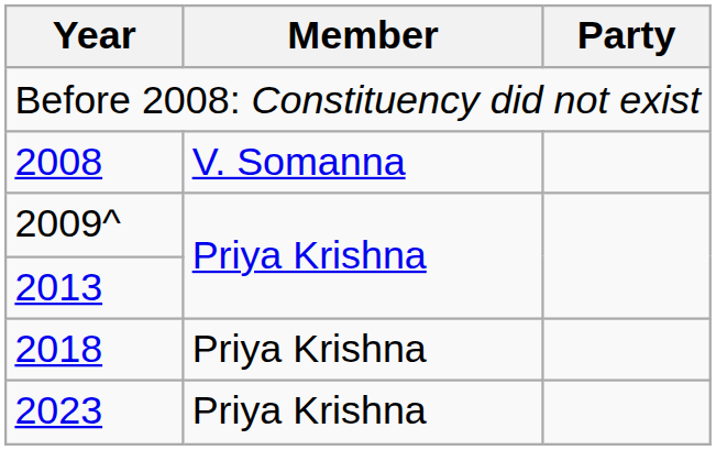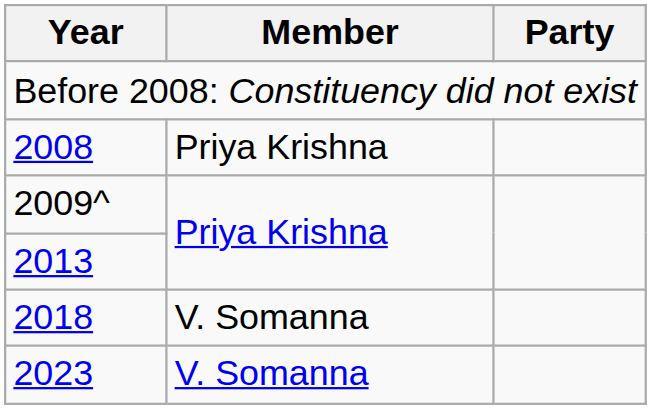 <table class="wikitable sortable">
 <tr>
 <th>Year</th>
 <th>Member</th>
 <th colspan=2>Party</th>
 </tr>
 <tr>
 <td colspan=4>Before 2008: <em>Constituency did not exist</em></td>
 </tr>
 <tr>
 <td><a href='#'>2008</a></td>
-<td><a href='#'>V. Somanna</a></td>
+<td>Priya Krishna</td>
 <td></td>
 </tr>
 <tr>
 <td>2009^</td>
 <td rowspan=2><a href='#'>Priya Krishna</a></td>
 </tr>
 <tr>
 <td><a href='#'>2013</a></td>
 </tr>
 <tr>
 <td><a href='#'>2018</a></td>
-<td>Priya Krishna</td>
+<td>V. Somanna</td>
 <td></td>
 </tr>
 <tr>
 <td><a href='#'>2023</a></td>
-<td>Priya Krishna</td>
+<td><a href='#'>V. Somanna</a></td>
 <td></td>
 </tr>
 </table>
